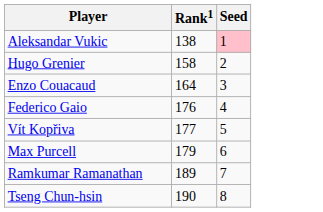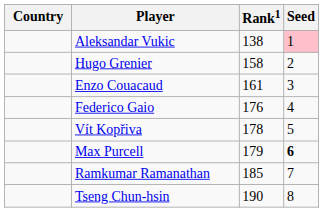 <table class="sortable wikitable">
 <tr>
+<th width="70">Country</th>
 <th width="185">Player</th>
 <th>Rank<sup>1</sup></th>
 <th>Seed</th>
 </tr>
 <tr>
+<td></td>
 <td><a href='#'>Aleksandar Vukic</a></td>
 <td>138</td>
 <td style="background: pink;">1</td>
 </tr>
 <tr>
+<td></td>
 <td><a href='#'>Hugo Grenier</a></td>
 <td>158</td>
 <td>2</td>
 </tr>
 <tr>
+<td></td>
 <td><a href='#'>Enzo Couacaud</a></td>
-<td>164</td>
+<td>161</td>
 <td>3</td>
 </tr>
 <tr>
+<td></td>
 <td><a href='#'>Federico Gaio</a></td>
 <td>176</td>
 <td>4</td>
 </tr>
 <tr>
+<td></td>
 <td><a href='#'>Vít Kopřiva</a></td>
-<td>177</td>
+<td>178</td>
 <td>5</td>
 </tr>
 <tr>
+<td></td>
 <td><a href='#'>Max Purcell</a></td>
 <td>179</td>
-<td>6</td>
+<td><strong>6</strong></td>
 </tr>
 <tr>
+<td></td>
 <td><a href='#'>Ramkumar Ramanathan</a></td>
-<td>189</td>
+<td>185</td>
 <td>7</td>
 </tr>
 <tr>
+<td></td>
 <td><a href='#'>Tseng Chun-hsin</a></td>
 <td>190</td>
 <td>8</td>
 </tr>
 </table>
